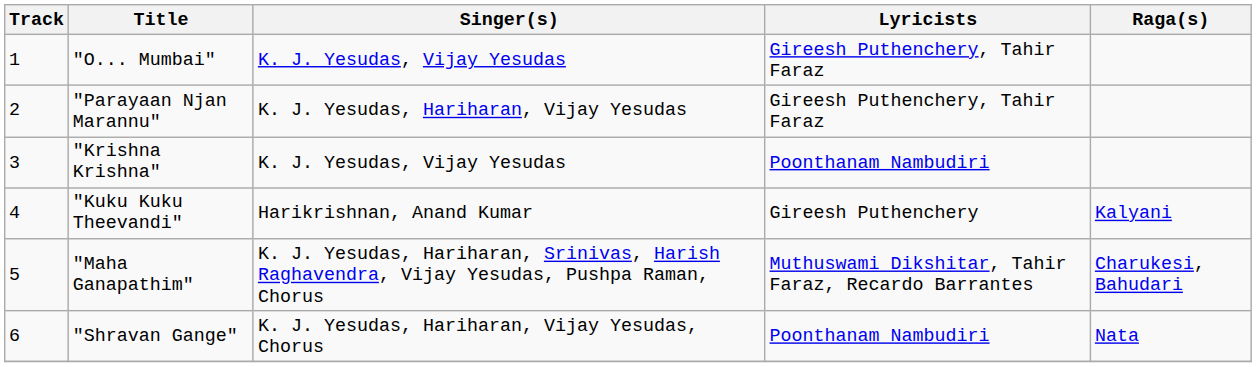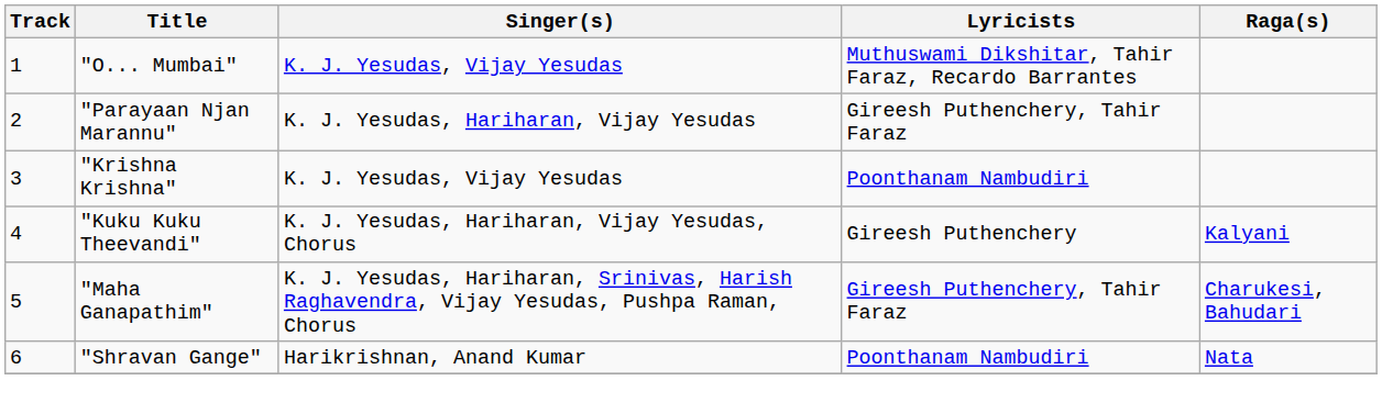 <table class="wikitable" width="70%">
 <tr>
 <th>Track</th>
 <th>Title</th>
 <th>Singer(s)</th>
 <th>Lyricists</th>
 <th>Raga(s)</th>
 </tr>
 <tr>
 <td>1</td>
 <td>"O... Mumbai"</td>
 <td><a href='#'>K. J. Yesudas</a>, <a href='#'>Vijay Yesudas</a></td>
-<td><a href='#'>Gireesh Puthenchery</a>, Tahir Faraz</td>
+<td><a href='#'>Muthuswami Dikshitar</a>, Tahir Faraz, Recardo Barrantes</td>
 <td></td>
 </tr>
 <tr>
 <td>2</td>
 <td>"Parayaan Njan Marannu"</td>
 <td>K. J. Yesudas, <a href='#'>Hariharan</a>, Vijay Yesudas</td>
 <td>Gireesh Puthenchery, Tahir Faraz</td>
 <td></td>
 </tr>
 <tr>
 <td>3</td>
 <td>"Krishna Krishna"</td>
 <td>K. J. Yesudas, Vijay Yesudas</td>
 <td><a href='#'>Poonthanam Nambudiri</a></td>
 <td></td>
 </tr>
 <tr>
 <td>4</td>
 <td>"Kuku Kuku Theevandi"</td>
-<td>Harikrishnan, Anand Kumar</td>
+<td>K. J. Yesudas, Hariharan, Vijay Yesudas, Chorus</td>
 <td>Gireesh Puthenchery</td>
 <td><a href='#'>Kalyani</a></td>
 </tr>
 <tr>
 <td>5</td>
 <td>"Maha Ganapathim"</td>
 <td>K. J. Yesudas, Hariharan, <a href='#'>Srinivas</a>, <a href='#'>Harish Raghavendra</a>, Vijay Yesudas, Pushpa Raman, Chorus</td>
-<td><a href='#'>Muthuswami Dikshitar</a>, Tahir Faraz, Recardo Barrantes</td>
+<td><a href='#'>Gireesh Puthenchery</a>, Tahir Faraz</td>
 <td><a href='#'>Charukesi</a>, <a href='#'>Bahudari</a></td>
 </tr>
 <tr>
 <td>6</td>
 <td>"Shravan Gange"</td>
-<td>K. J. Yesudas, Hariharan, Vijay Yesudas, Chorus</td>
+<td>Harikrishnan, Anand Kumar</td>
 <td><a href='#'>Poonthanam Nambudiri</a></td>
 <td><a href='#'>Nata</a></td>
 </tr>
 <tr>
 </tr>
 </table>
